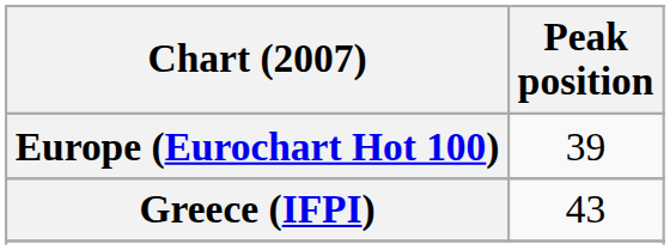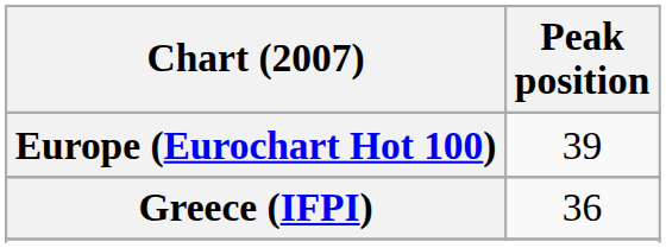 <table class="wikitable sortable plainrowheaders" style="text-align:center">
 <tr>
 <th>Chart (2007)</th>
 <th>Peak<br>position</th>
 </tr>
 <tr>
 </tr>
 <tr>
 </tr>
 <tr>
 <th scope="row">Europe (<a href='#'>Eurochart Hot 100</a>)</th>
 <td style="text-align:center;">39</td>
 </tr>
 <tr>
 </tr>
 <tr>
 </tr>
 <tr>
 <th scope="row">Greece (<a href='#'>IFPI</a>)</th>
-<td style="text-align:center;">43</td>
+<td style="text-align:center;">36</td>
 </tr>
 <tr>
 </tr>
 <tr>
 </tr>
 <tr>
 </tr>
 <tr>
 </tr>
 <tr>
 </tr>
 <tr>
 </tr>
 </table>
